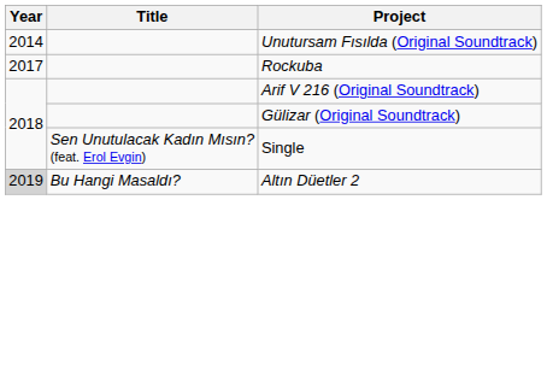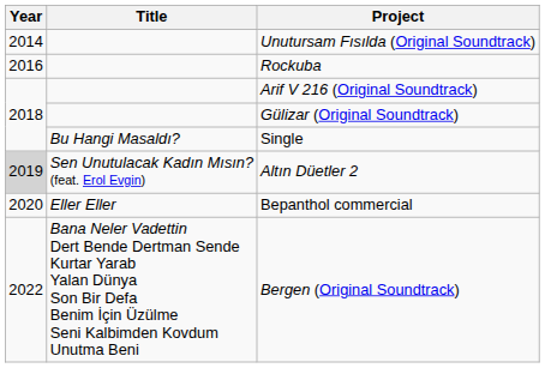 <table class="wikitable">
 <tr>
 <th>Year</th>
 <th>Title</th>
 <th>Project</th>
 </tr>
 <tr>
 <td>2014</td>
 <td></td>
 <td><em>Unutursam Fısılda</em> (<a href='#'>Original Soundtrack</a>)</td>
 </tr>
 <tr>
-<td>2017</td>
+<td>2016</td>
 <td></td>
 <td><em>Rockuba</em></td>
 </tr>
 <tr>
 <td rowspan="3">2018</td>
 <td></td>
 <td><em>Arif V 216</em> (<a href='#'>Original Soundtrack</a>)</td>
 </tr>
 <tr>
 <td></td>
 <td><em>Gülizar</em> (<a href='#'>Original Soundtrack</a>)</td>
 </tr>
 <tr>
-<td><em>Sen Unutulacak Kadın Mısın?</em><br><small>(feat. <a href='#'>Erol Evgin</a>)</small></td>
+<td><em>Bu Hangi Masaldı?</em></td>
 <td>Single</td>
 </tr>
 <tr>
 <td style="background: lightgrey;">2019</td>
-<td><em>Bu Hangi Masaldı?</em></td>
+<td><em>Sen Unutulacak Kadın Mısın?</em><br><small>(feat. <a href='#'>Erol Evgin</a>)</small></td>
 <td><em>Altın Düetler 2</em></td>
 </tr>
+<tr>
+<td>2020</td>
+<td><em>Eller Eller</em></td>
+<td>Bepanthol commercial</td>
+</tr>
+<tr>
+<td>2022</td>
+<td><em>Bana Neler Vadettin</em><br>Dert Bende Dertman Sende<br>Kurtar Yarab<br>Yalan Dünya<br>Son Bir Defa<br>Benim İçin Üzülme<br>Seni Kalbimden Kovdum<br>Unutma Beni</td>
+<td><em>Bergen</em> (<a href='#'>Original Soundtrack</a>)</td>
+</tr>
 </table>
